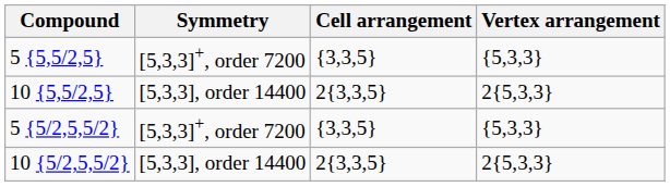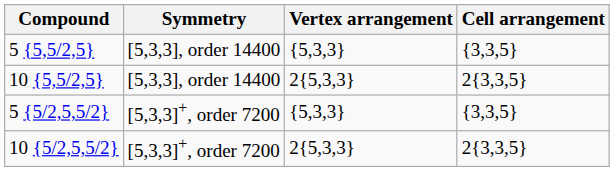 <table class=wikitable>
 <tr>
 <th>Compound</th>
 <th>Symmetry</th>
+<th>Vertex arrangement</th>
 <th>Cell arrangement</th>
-<th>Vertex arrangement</th>
 </tr>
 <tr>
 <td>5 <a href='#'>{5,5/2,5}</a></td>
-<td>[5,3,3]<sup>+</sup>, order 7200</td>
+<td>[5,3,3], order 14400</td>
+<td>{5,3,3}</td>
 <td>{3,3,5}</td>
-<td>{5,3,3}</td>
 </tr>
 <tr>
 <td>10 <a href='#'>{5,5/2,5}</a></td>
 <td>[5,3,3], order 14400</td>
+<td>2{5,3,3}</td>
 <td>2{3,3,5}</td>
-<td>2{5,3,3}</td>
 </tr>
 <tr>
 <td>5 <a href='#'>{5/2,5,5/2}</a></td>
 <td>[5,3,3]<sup>+</sup>, order 7200</td>
+<td>{5,3,3}</td>
 <td>{3,3,5}</td>
-<td>{5,3,3}</td>
 </tr>
 <tr>
 <td>10 <a href='#'>{5/2,5,5/2}</a></td>
-<td>[5,3,3], order 14400</td>
+<td>[5,3,3]<sup>+</sup>, order 7200</td>
+<td>2{5,3,3}</td>
 <td>2{3,3,5}</td>
-<td>2{5,3,3}</td>
 </tr>
 </table>
